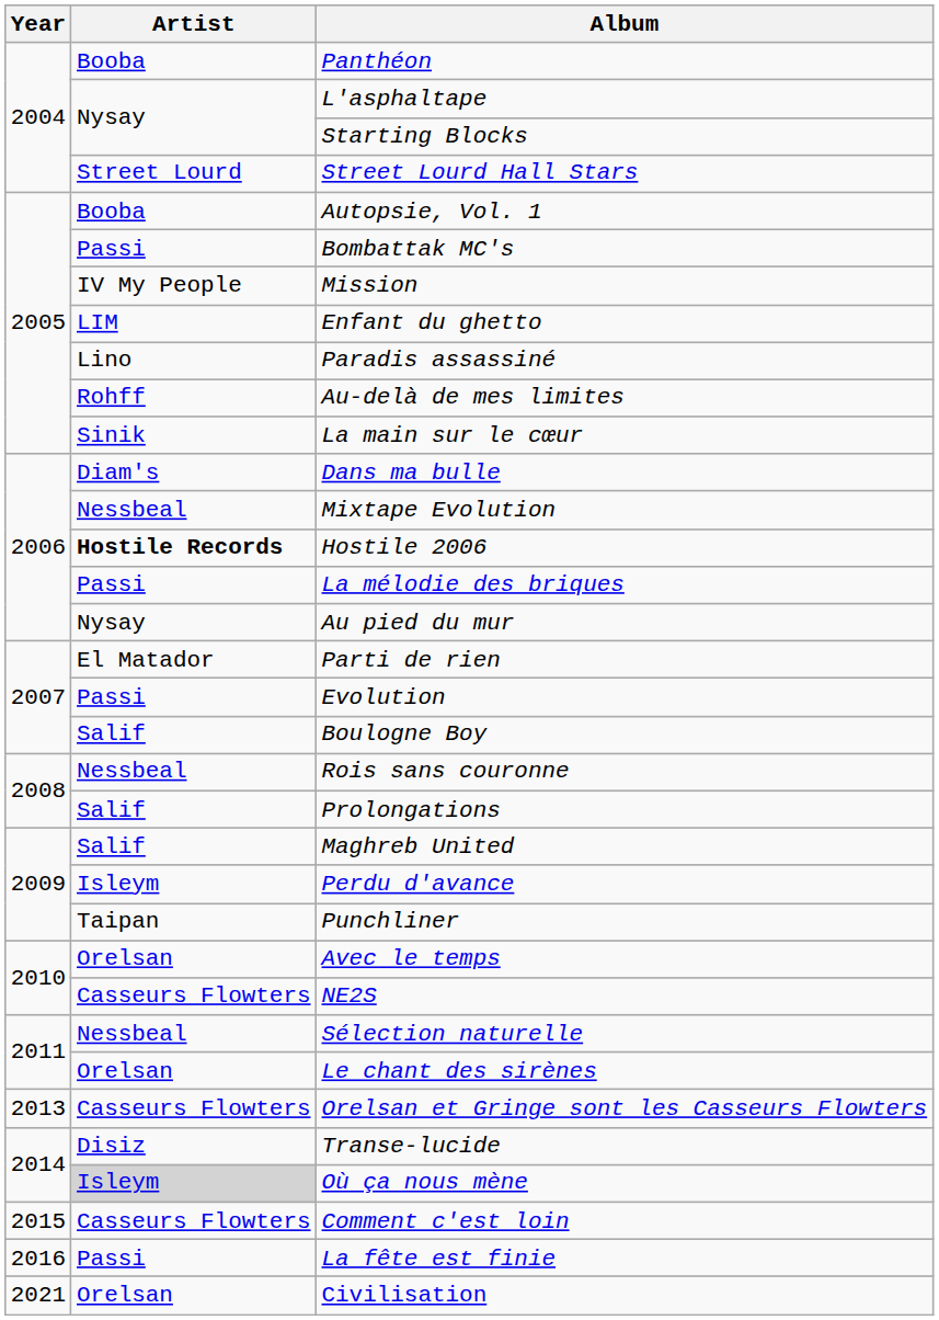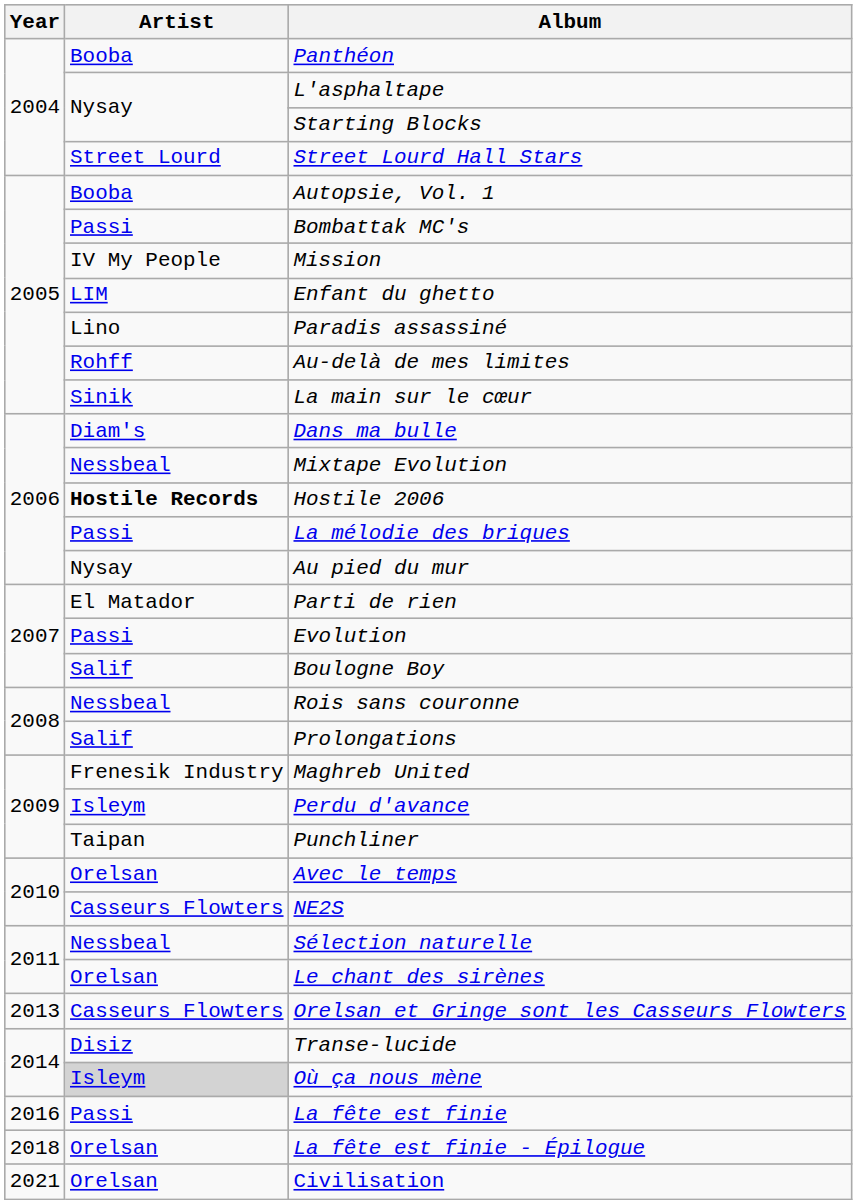 <table class="wikitable plainrowheaders">
 <tr>
 <th>Year</th>
 <th>Artist</th>
 <th>Album</th>
 </tr>
 <tr>
 <td rowspan="4" align="center">2004</td>
 <td><a href='#'>Booba</a></td>
 <td><em><a href='#'>Panthéon</a></em></td>
 </tr>
 <tr>
 <td rowspan="2">Nysay</td>
 <td><em>L'asphaltape</em></td>
 </tr>
 <tr>
 <td><em>Starting Blocks</em></td>
 </tr>
 <tr>
 <td><a href='#'>Street Lourd</a></td>
 <td><em><a href='#'>Street Lourd Hall Stars</a></em></td>
 </tr>
 <tr>
 <td rowspan="7" align="center">2005</td>
 <td><a href='#'>Booba</a></td>
 <td><em>Autopsie, Vol. 1</em></td>
 </tr>
 <tr>
 <td><a href='#'>Passi</a></td>
 <td><em>Bombattak MC's</em></td>
 </tr>
 <tr>
 <td>IV My People</td>
 <td><em>Mission</em></td>
 </tr>
 <tr>
 <td><a href='#'>LIM</a></td>
 <td><em>Enfant du ghetto</em></td>
 </tr>
 <tr>
 <td>Lino</td>
 <td><em>Paradis assassiné</em></td>
 </tr>
 <tr>
 <td><a href='#'>Rohff</a></td>
 <td><em>Au-delà de mes limites</em></td>
 </tr>
 <tr>
 <td><a href='#'>Sinik</a></td>
 <td><em>La main sur le cœur</em></td>
 </tr>
 <tr>
 <td rowspan="5" align="center">2006</td>
 <td><a href='#'>Diam's</a></td>
 <td><em><a href='#'>Dans ma bulle</a></em></td>
 </tr>
 <tr>
 <td><a href='#'>Nessbeal</a></td>
 <td><em>Mixtape Evolution</em></td>
 </tr>
 <tr>
 <td><strong>Hostile Records</strong></td>
 <td><em>Hostile 2006</em></td>
 </tr>
 <tr>
 <td><a href='#'>Passi</a></td>
 <td><em><a href='#'>La mélodie des briques</a></em></td>
 </tr>
 <tr>
 <td>Nysay</td>
 <td><em>Au pied du mur</em></td>
 </tr>
 <tr>
 <td rowspan="3" align="center">2007</td>
 <td>El Matador</td>
 <td><em>Parti de rien</em></td>
 </tr>
 <tr>
 <td><a href='#'>Passi</a></td>
 <td><em>Evolution</em></td>
 </tr>
 <tr>
 <td><a href='#'>Salif</a></td>
 <td><em>Boulogne Boy</em></td>
 </tr>
 <tr>
 <td rowspan="2" align="center">2008</td>
 <td><a href='#'>Nessbeal</a></td>
 <td><em>Rois sans couronne</em></td>
 </tr>
 <tr>
 <td><a href='#'>Salif</a></td>
 <td><em>Prolongations</em></td>
 </tr>
 <tr>
 <td rowspan="3" align="center">2009</td>
-<td><a href='#'>Salif</a></td>
+<td>Frenesik Industry</td>
 <td><em>Maghreb United</em></td>
 </tr>
 <tr>
 <td><a href='#'>Isleym</a></td>
 <td><em><a href='#'>Perdu d'avance</a></em></td>
 </tr>
 <tr>
 <td>Taipan</td>
 <td><em>Punchliner</em></td>
 </tr>
 <tr>
 <td rowspan="2" align="center">2010</td>
 <td><a href='#'>Orelsan</a></td>
 <td><em><a href='#'>Avec le temps</a></em></td>
 </tr>
 <tr>
 <td><a href='#'>Casseurs Flowters</a></td>
 <td><em><a href='#'>NE2S</a></em></td>
 </tr>
 <tr>
 <td rowspan="2" align="center">2011</td>
 <td><a href='#'>Nessbeal</a></td>
 <td><em><a href='#'>Sélection naturelle</a></em></td>
 </tr>
 <tr>
 <td><a href='#'>Orelsan</a></td>
 <td><em><a href='#'>Le chant des sirènes</a></em></td>
 </tr>
 <tr>
 <td align="center">2013</td>
 <td><a href='#'>Casseurs Flowters</a></td>
 <td><em><a href='#'>Orelsan et Gringe sont les Casseurs Flowters</a></em></td>
 </tr>
 <tr>
 <td rowspan="2" align="center">2014</td>
 <td><a href='#'>Disiz</a></td>
 <td><em>Transe-lucide</em></td>
 </tr>
 <tr>
 <td style="background: lightgrey;"><a href='#'>Isleym</a></td>
 <td><em><a href='#'>Où ça nous mène</a></em></td>
 </tr>
 <tr>
-<td align="center">2015</td>
-<td><a href='#'>Casseurs Flowters</a></td>
-<td><em><a href='#'>Comment c'est loin</a></em></td>
-</tr>
-<tr>
 <td align="center">2016</td>
 <td><a href='#'>Passi</a></td>
 <td><em><a href='#'>La fête est finie</a></em></td>
+</tr>
+<tr>
+<td align="center">2018</td>
+<td><a href='#'>Orelsan</a></td>
+<td><em><a href='#'>La fête est finie - Épilogue</a></em></td>
 </tr>
 <tr>
 <td>2021</td>
 <td><a href='#'>Orelsan</a></td>
 <td><a href='#'>Civilisation</a></td>
 </tr>
 </table>
